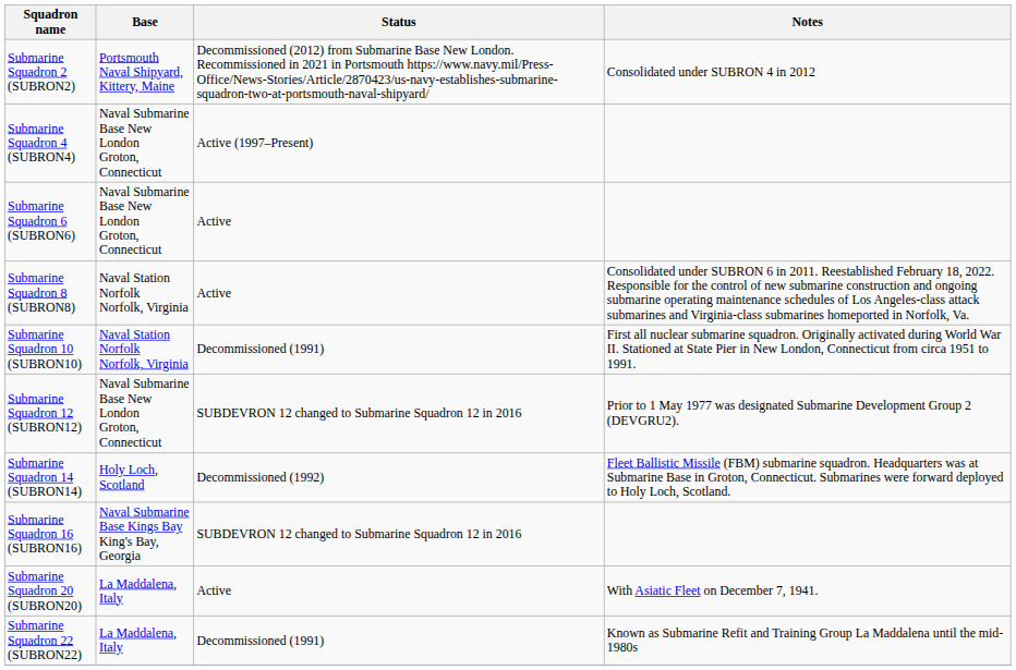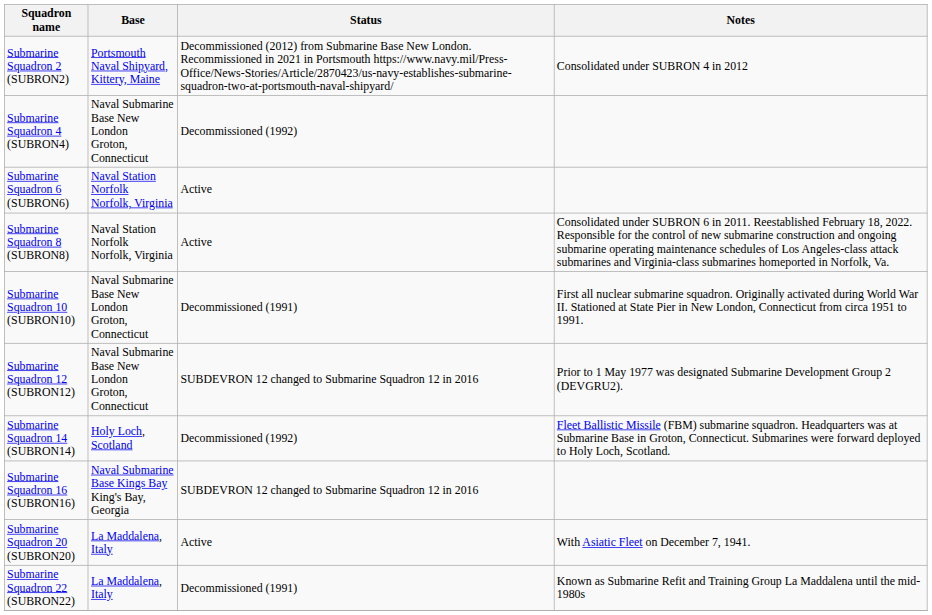 <table class="wikitable">
 <tr>
 <th>Squadron name</th>
 <th>Base</th>
 <th>Status</th>
 <th>Notes</th>
 </tr>
 <tr>
 <td><a href='#'>Submarine Squadron 2</a><br>(SUBRON2)</td>
 <td><a href='#'>Portsmouth Naval Shipyard, </a><br><a href='#'>Kittery, Maine</a></td>
 <td>Decommissioned (2012) from Submarine Base New London. Recommissioned in 2021 in Portsmouth https://www.navy.mil/Press-Office/News-Stories/Article/2870423/us-navy-establishes-submarine-squadron-two-at-portsmouth-naval-shipyard/</td>
 <td>Consolidated under SUBRON 4 in 2012</td>
 </tr>
 <tr>
 <td><a href='#'>Submarine Squadron 4</a><br>(SUBRON4)</td>
 <td>Naval Submarine Base New London<br>Groton, Connecticut</td>
-<td>Active (1997–Present)</td>
+<td>Decommissioned (1992)</td>
 <td></td>
 </tr>
 <tr>
 <td><a href='#'>Submarine Squadron 6</a><br>(SUBRON6)</td>
-<td>Naval Submarine Base New London<br>Groton, Connecticut</td>
+<td><a href='#'>Naval Station Norfolk</a><br><a href='#'>Norfolk, Virginia</a></td>
 <td>Active</td>
 <td></td>
 </tr>
 <tr>
 <td><a href='#'>Submarine Squadron 8</a><br>(SUBRON8)</td>
 <td>Naval Station Norfolk<br>Norfolk, Virginia</td>
 <td>Active</td>
 <td>Consolidated under SUBRON 6 in 2011. Reestablished February 18, 2022. Responsible for the control of new submarine construction and ongoing submarine operating maintenance schedules of Los Angeles-class attack submarines and Virginia-class submarines homeported in Norfolk, Va.</td>
 </tr>
 <tr>
 <td><a href='#'>Submarine Squadron 10</a><br>(SUBRON10)</td>
-<td><a href='#'>Naval Station Norfolk</a><br><a href='#'>Norfolk, Virginia</a></td>
+<td>Naval Submarine Base New London<br>Groton, Connecticut</td>
 <td>Decommissioned (1991)</td>
 <td>First all nuclear submarine squadron.  Originally activated during World War II.  Stationed at State Pier in New London, Connecticut from circa 1951 to 1991.</td>
 </tr>
 <tr>
 <td><a href='#'>Submarine Squadron 12</a><br>(SUBRON12)</td>
 <td>Naval Submarine Base New London<br>Groton, Connecticut</td>
 <td>SUBDEVRON 12 changed to Submarine Squadron 12 in 2016</td>
 <td>Prior to 1 May 1977 was designated Submarine Development Group 2 (DEVGRU2).</td>
 </tr>
 <tr>
 <td><a href='#'>Submarine Squadron 14</a><br>(SUBRON14)</td>
 <td><a href='#'>Holy Loch</a>, <a href='#'>Scotland</a></td>
 <td>Decommissioned (1992)</td>
 <td><a href='#'>Fleet Ballistic Missile</a> (FBM) submarine squadron.  Headquarters was at Submarine Base in Groton, Connecticut.  Submarines were forward deployed to Holy Loch, Scotland.</td>
 </tr>
 <tr>
 <td><a href='#'>Submarine Squadron 16</a><br>(SUBRON16)</td>
 <td><a href='#'>Naval Submarine Base Kings Bay</a><br>King's Bay, Georgia</td>
 <td>SUBDEVRON 12 changed to Submarine Squadron 12 in 2016</td>
 <td></td>
 </tr>
 <tr>
 <td><a href='#'>Submarine Squadron 20</a><br>(SUBRON20)</td>
 <td><a href='#'>La Maddalena</a>, <a href='#'>Italy</a></td>
 <td>Active</td>
 <td>With <a href='#'>Asiatic Fleet</a> on December 7, 1941.</td>
 </tr>
 <tr>
 <td><a href='#'>Submarine Squadron 22</a><br>(SUBRON22)</td>
 <td><a href='#'>La Maddalena</a>, <a href='#'>Italy</a></td>
 <td>Decommissioned (1991)</td>
 <td>Known as Submarine Refit and Training Group La Maddalena until the mid-1980s</td>
 </tr>
 <tr>
 </tr>
 </table>
